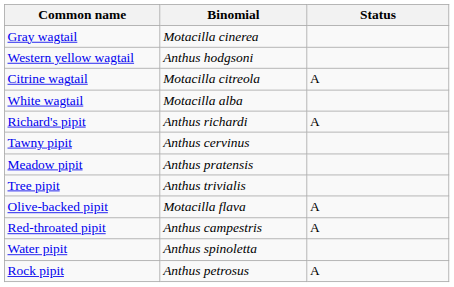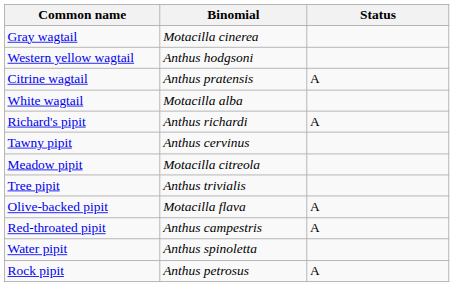 <table width=60% class="wikitable">
 <tr>
 <th width=35%>Common name</th>
 <th width=33%>Binomial</th>
 <th width=32%>Status</th>
 </tr>
 <tr>
 <td><a href='#'>Gray wagtail</a></td>
 <td><em>Motacilla cinerea</em></td>
 <td></td>
 </tr>
 <tr>
 <td><a href='#'>Western yellow wagtail</a></td>
 <td><em>Anthus hodgsoni</em></td>
 <td></td>
 </tr>
 <tr>
 <td><a href='#'>Citrine wagtail</a></td>
-<td><em>Motacilla citreola</em></td>
+<td><em>Anthus pratensis</em></td>
 <td>A</td>
 </tr>
 <tr>
 <td><a href='#'>White wagtail</a></td>
 <td><em>Motacilla alba</em></td>
 <td></td>
 </tr>
 <tr>
 <td><a href='#'>Richard's pipit</a></td>
 <td><em>Anthus richardi</em></td>
 <td>A</td>
 </tr>
 <tr>
 <td><a href='#'>Tawny pipit</a></td>
 <td><em>Anthus cervinus</em></td>
 <td></td>
 </tr>
 <tr>
 <td><a href='#'>Meadow pipit</a></td>
-<td><em>Anthus pratensis</em></td>
+<td><em>Motacilla citreola</em></td>
 <td></td>
 </tr>
 <tr>
 <td><a href='#'>Tree pipit</a></td>
 <td><em>Anthus trivialis</em></td>
 <td></td>
 </tr>
 <tr>
 <td><a href='#'>Olive-backed pipit</a></td>
 <td><em>Motacilla flava</em></td>
 <td>A</td>
 </tr>
 <tr>
 <td><a href='#'>Red-throated pipit</a></td>
 <td><em>Anthus campestris</em></td>
 <td>A</td>
 </tr>
 <tr>
 <td><a href='#'>Water pipit</a></td>
 <td><em>Anthus spinoletta</em></td>
 <td></td>
 </tr>
 <tr>
 <td><a href='#'>Rock pipit</a></td>
 <td><em>Anthus petrosus</em></td>
 <td>A</td>
 </tr>
 </table>
